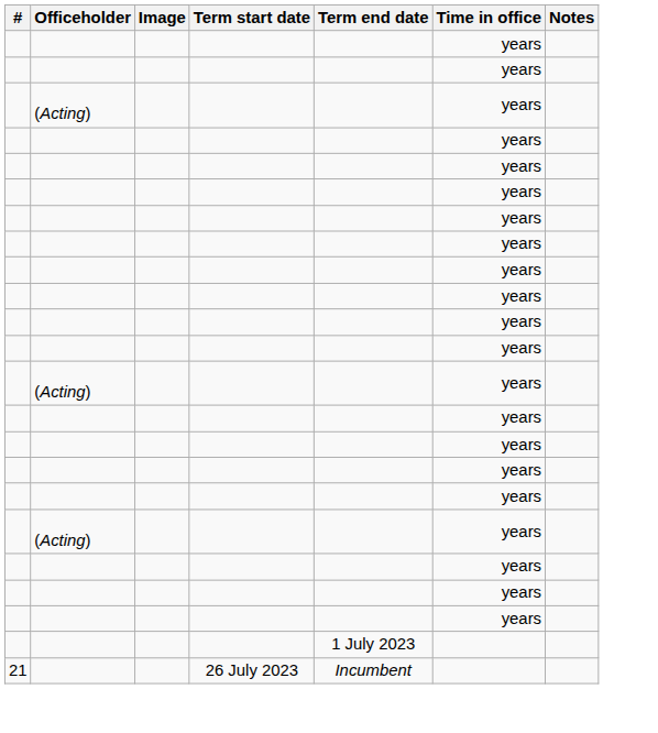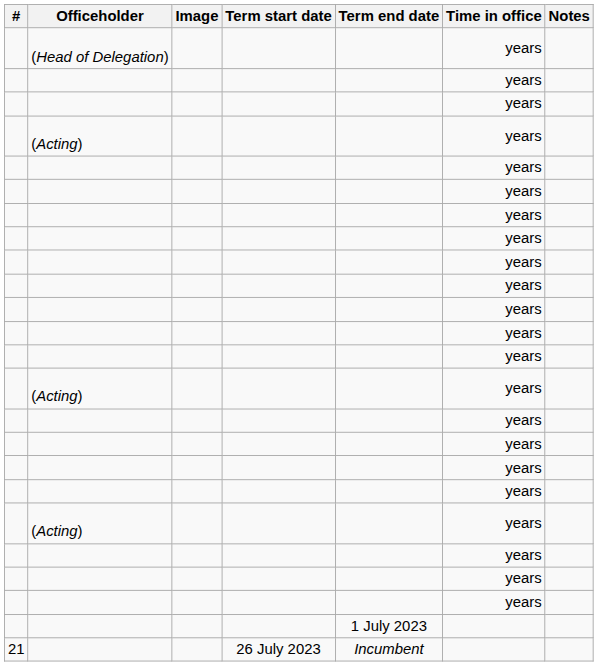 <table class='wikitable sortable'>
 <tr>
 <th>#</th>
 <th>Officeholder</th>
 <th>Image</th>
 <th>Term start date</th>
 <th>Term end date</th>
 <th>Time in office</th>
 <th>Notes</th>
+</tr>
+<tr>
+<td align=center></td>
+<td><br>(<em>Head of Delegation</em>)</td>
+<td></td>
+<td align=center></td>
+<td align=center></td>
+<td align=right> years</td>
+<td></td>
 </tr>
 <tr>
 <td align=center></td>
 <td></td>
 <td></td>
 <td align=center></td>
 <td align=center></td>
 <td align=right> years</td>
 <td></td>
 </tr>
 <tr>
 <td align=center></td>
 <td></td>
 <td></td>
 <td align=center></td>
 <td align=center></td>
 <td align=right> years</td>
 <td></td>
 </tr>
 <tr>
 <td align=center></td>
 <td><br>(<em>Acting</em>)</td>
 <td></td>
 <td align=center></td>
 <td align=center></td>
 <td align=right> years</td>
 <td></td>
 </tr>
 <tr>
 <td align=center></td>
 <td></td>
 <td></td>
 <td align=center></td>
 <td align=center></td>
 <td align=right> years</td>
 <td></td>
 </tr>
 <tr>
 <td align=center></td>
 <td></td>
 <td></td>
 <td align=center></td>
 <td align=center></td>
 <td align=right> years</td>
 <td></td>
 </tr>
 <tr>
 <td align=center></td>
 <td></td>
 <td></td>
 <td align=center></td>
 <td align=center></td>
 <td align=right> years</td>
 <td></td>
 </tr>
 <tr>
 <td align=center></td>
 <td></td>
 <td></td>
 <td align=center></td>
 <td align=center></td>
 <td align=right> years</td>
 <td></td>
 </tr>
 <tr>
 <td align=center></td>
 <td></td>
 <td></td>
 <td align=center></td>
 <td align=center></td>
 <td align=right> years</td>
 <td></td>
 </tr>
 <tr>
 <td align=center></td>
 <td></td>
 <td></td>
 <td align=center></td>
 <td align=center></td>
 <td align=right> years</td>
 <td></td>
 </tr>
 <tr>
 <td align=center></td>
 <td></td>
 <td></td>
 <td align=center></td>
 <td align=center></td>
 <td align=right> years</td>
 <td></td>
 </tr>
 <tr>
 <td align=center></td>
 <td></td>
 <td></td>
 <td align=center></td>
 <td align=center></td>
 <td align=right> years</td>
 <td></td>
 </tr>
 <tr>
 <td align=center></td>
 <td></td>
 <td></td>
 <td align=center></td>
 <td align=center></td>
 <td align=right> years</td>
 <td></td>
 </tr>
 <tr>
 <td align=center></td>
 <td><br>(<em>Acting</em>)</td>
 <td></td>
 <td align=center></td>
 <td align=center></td>
 <td align=right> years</td>
 <td></td>
 </tr>
 <tr>
 <td align=center></td>
 <td></td>
 <td></td>
 <td align=center></td>
 <td align=center></td>
 <td align=right> years</td>
 <td></td>
 </tr>
 <tr>
 <td align=center></td>
 <td></td>
 <td></td>
 <td align=center></td>
 <td align=center></td>
 <td align=right> years</td>
 <td></td>
 </tr>
 <tr>
 <td align=center></td>
 <td></td>
 <td></td>
 <td align=center></td>
 <td align=center></td>
 <td align=right> years</td>
 <td></td>
 </tr>
 <tr>
 <td align=center></td>
 <td></td>
 <td></td>
 <td align=center></td>
 <td align=center></td>
 <td align=right> years</td>
 <td></td>
 </tr>
 <tr>
 <td align=center></td>
 <td><br>(<em>Acting</em>)</td>
 <td></td>
 <td align=center></td>
 <td align=center></td>
 <td align=right> years</td>
 <td></td>
 </tr>
 <tr>
 <td align=center></td>
 <td></td>
 <td></td>
 <td align=center></td>
 <td align=center></td>
 <td align=right> years</td>
 <td></td>
 </tr>
 <tr>
 <td align=center></td>
 <td></td>
 <td></td>
 <td align=center></td>
 <td align=center></td>
 <td align=right> years</td>
 <td></td>
 </tr>
 <tr>
 <td align=center></td>
 <td></td>
 <td></td>
 <td align=center></td>
 <td align=center></td>
 <td align=right> years</td>
 <td></td>
 </tr>
 <tr>
 <td align=center></td>
 <td></td>
 <td></td>
 <td align=center></td>
 <td align=center>1 July 2023</td>
 <td align=right></td>
 <td></td>
 </tr>
 <tr>
 <td align=center>21</td>
 <td></td>
 <td></td>
 <td align=center>26 July 2023</td>
 <td align=center><em>Incumbent</em></td>
 <td align=right></td>
 <td></td>
 </tr>
 </table>
